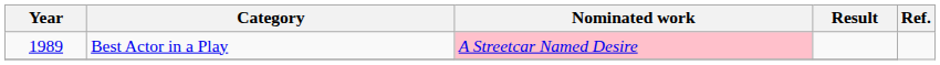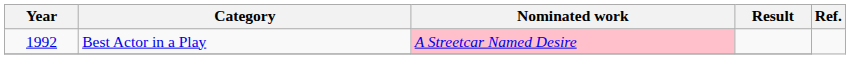 <table class=wikitable>
 <tr>
 <th scope="col" style="width:5em;">Year</th>
 <th scope="col" style="width:26em;">Category</th>
 <th scope="col" style="width:25em;">Nominated work</th>
 <th scope="col" style="width:5em;">Result</th>
 <th>Ref.</th>
 </tr>
 <tr>
-<td style="text-align:center;"><a href='#'>1989</a></td>
+<td style="text-align:center;"><a href='#'>1992</a></td>
 <td><a href='#'>Best Actor in a Play</a></td>
 <td style="background: pink;"><em><a href='#'>A Streetcar Named Desire</a></em></td>
 <td></td>
 </tr>
 <tr>
 </tr>
 </table>
